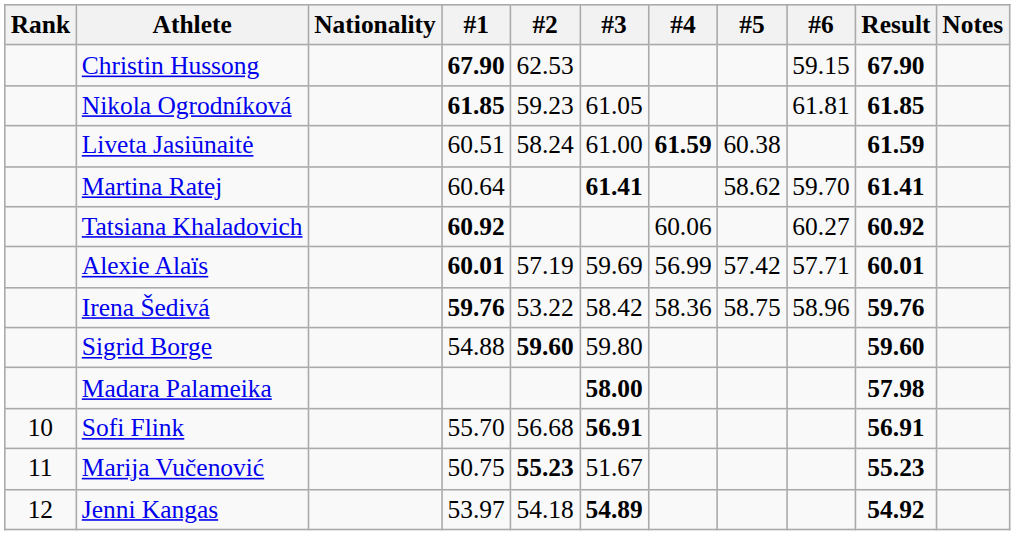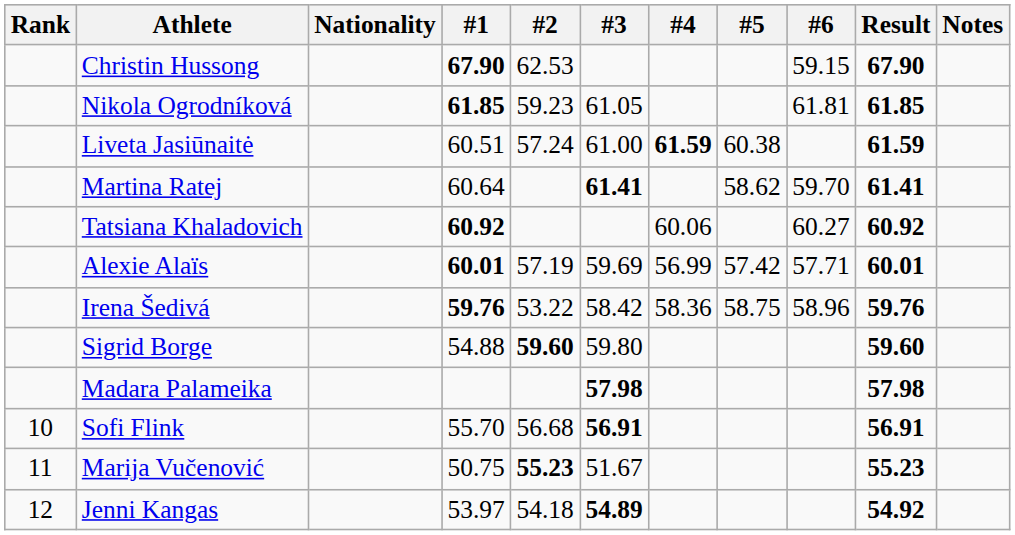 <table class="wikitable sortable" style="text-align:center">
 <tr>
 <th>Rank</th>
 <th>Athlete</th>
 <th>Nationality</th>
 <th>#1</th>
 <th>#2</th>
 <th>#3</th>
 <th>#4</th>
 <th>#5</th>
 <th>#6</th>
 <th>Result</th>
 <th>Notes</th>
 </tr>
 <tr>
 <td></td>
 <td align=left><a href='#'>Christin Hussong</a></td>
 <td align=left></td>
 <td><strong>67.90</strong></td>
 <td>62.53</td>
 <td></td>
 <td></td>
 <td></td>
 <td>59.15</td>
 <td><strong>67.90</strong></td>
 <td><strong></strong></td>
 </tr>
 <tr>
 <td></td>
 <td align=left><a href='#'>Nikola Ogrodníková</a></td>
 <td align=left></td>
 <td><strong>61.85</strong></td>
 <td>59.23</td>
 <td>61.05</td>
 <td></td>
 <td></td>
 <td>61.81</td>
 <td><strong>61.85</strong></td>
 <td></td>
 </tr>
 <tr>
 <td></td>
 <td align=left><a href='#'>Liveta Jasiūnaitė</a></td>
 <td align=left></td>
 <td>60.51</td>
-<td>58.24</td>
+<td>57.24</td>
 <td>61.00</td>
 <td><strong>61.59</strong></td>
 <td>60.38</td>
 <td></td>
 <td><strong>61.59</strong></td>
 <td></td>
 </tr>
 <tr>
 <td></td>
 <td align=left><a href='#'>Martina Ratej</a></td>
 <td align=left></td>
 <td>60.64</td>
 <td></td>
 <td><strong>61.41</strong></td>
 <td></td>
 <td>58.62</td>
 <td>59.70</td>
 <td><strong>61.41</strong></td>
 <td></td>
 </tr>
 <tr>
 <td></td>
 <td align=left><a href='#'>Tatsiana Khaladovich</a></td>
 <td align=left></td>
 <td><strong>60.92</strong></td>
 <td></td>
 <td></td>
 <td>60.06</td>
 <td></td>
 <td>60.27</td>
 <td><strong>60.92</strong></td>
 <td></td>
 </tr>
 <tr>
 <td></td>
 <td align=left><a href='#'>Alexie Alaïs</a></td>
 <td align=left></td>
 <td><strong>60.01</strong></td>
 <td>57.19</td>
 <td>59.69</td>
 <td>56.99</td>
 <td>57.42</td>
 <td>57.71</td>
 <td><strong>60.01</strong></td>
 <td></td>
 </tr>
 <tr>
 <td></td>
 <td align=left><a href='#'>Irena Šedivá</a></td>
 <td align=left></td>
 <td><strong>59.76</strong></td>
 <td>53.22</td>
 <td>58.42</td>
 <td>58.36</td>
 <td>58.75</td>
 <td>58.96</td>
 <td><strong>59.76</strong></td>
 <td></td>
 </tr>
 <tr>
 <td></td>
 <td align=left><a href='#'>Sigrid Borge</a></td>
 <td align=left></td>
 <td>54.88</td>
 <td><strong>59.60</strong></td>
 <td>59.80</td>
 <td></td>
 <td></td>
 <td></td>
 <td><strong>59.60</strong></td>
 <td></td>
 </tr>
 <tr>
 <td></td>
 <td align=left><a href='#'>Madara Palameika</a></td>
 <td align=left></td>
 <td></td>
 <td></td>
-<td><strong>58.00</strong></td>
+<td><strong>57.98</strong></td>
 <td></td>
 <td></td>
 <td></td>
 <td><strong>57.98</strong></td>
 <td></td>
 </tr>
 <tr>
 <td>10</td>
 <td align=left><a href='#'>Sofi Flink</a></td>
 <td align=left></td>
 <td>55.70</td>
 <td>56.68</td>
 <td><strong>56.91</strong></td>
 <td></td>
 <td></td>
 <td></td>
 <td><strong>56.91</strong></td>
 <td></td>
 </tr>
 <tr>
 <td>11</td>
 <td align=left><a href='#'>Marija Vučenović</a></td>
 <td align=left></td>
 <td>50.75</td>
 <td><strong>55.23</strong></td>
 <td>51.67</td>
 <td></td>
 <td></td>
 <td></td>
 <td><strong>55.23 </strong></td>
 <td></td>
 </tr>
 <tr>
 <td>12</td>
 <td align=left><a href='#'>Jenni Kangas</a></td>
 <td align=left></td>
 <td>53.97</td>
 <td>54.18</td>
 <td><strong>54.89</strong></td>
 <td></td>
 <td></td>
 <td></td>
 <td><strong>54.92</strong></td>
 <td></td>
 </tr>
 </table>
